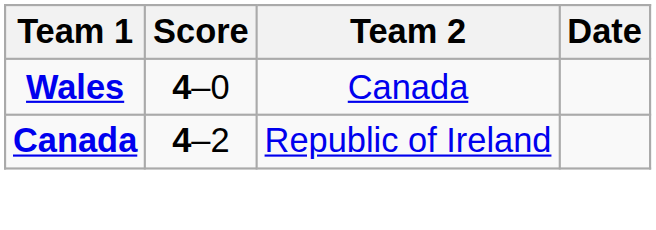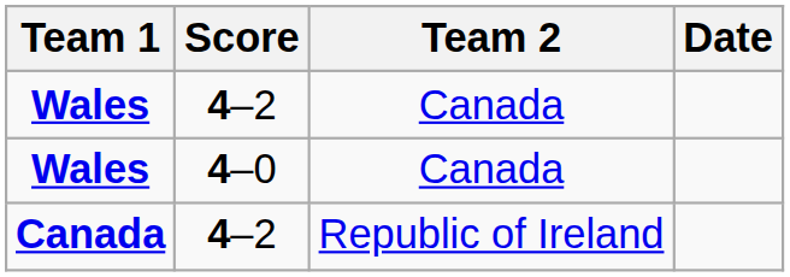 <table class="wikitable" style="text-align: center">
 <tr>
 <th>Team 1</th>
 <th>Score</th>
 <th>Team 2</th>
 <th>Date</th>
+</tr>
+<tr>
+<td> <strong><a href='#'>Wales</a></strong></td>
+<td><strong>4</strong>–2</td>
+<td> <a href='#'>Canada</a></td>
+<td></td>
 </tr>
 <tr>
 <td> <strong><a href='#'>Wales</a></strong></td>
 <td><strong>4</strong>–0</td>
 <td> <a href='#'>Canada</a></td>
 <td></td>
 </tr>
 <tr>
 <td> <strong><a href='#'>Canada</a></strong></td>
 <td><strong>4</strong>–2</td>
 <td> <a href='#'>Republic of Ireland</a></td>
 <td></td>
 </tr>
 </table>
